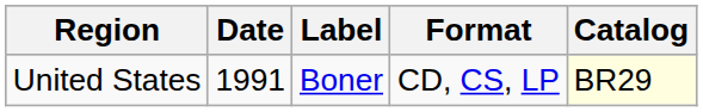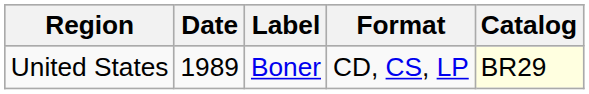 <table class="wikitable">
 <tr>
 <th>Region</th>
 <th>Date</th>
 <th>Label</th>
 <th>Format</th>
 <th>Catalog</th>
 </tr>
 <tr>
 <td>United States</td>
-<td>1991</td>
+<td>1989</td>
 <td><a href='#'>Boner</a></td>
 <td>CD, <a href='#'>CS</a>, <a href='#'>LP</a></td>
 <td style="background: lightyellow;">BR29</td>
 </tr>
 </table>
